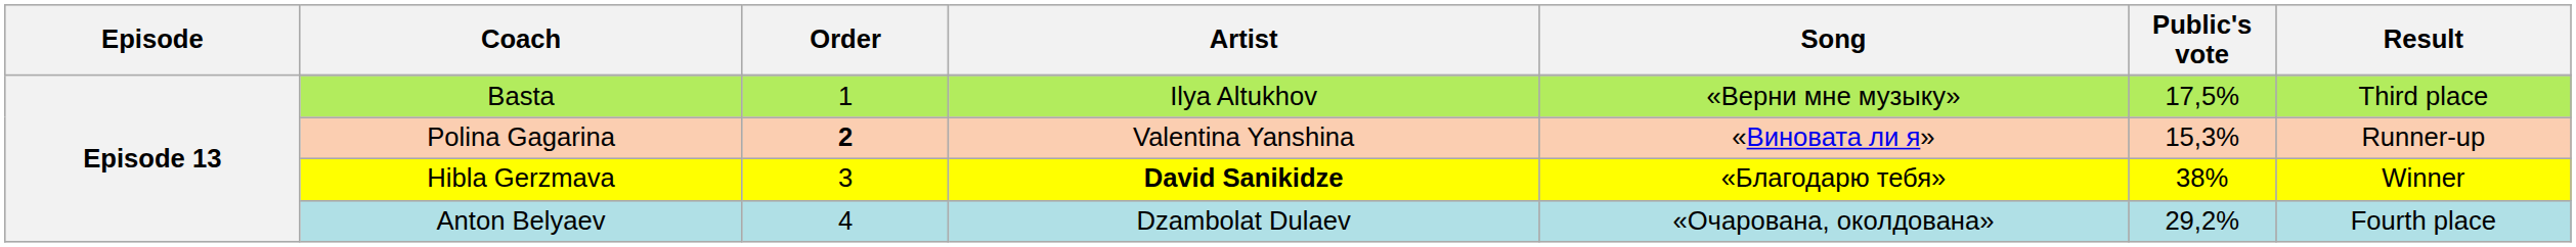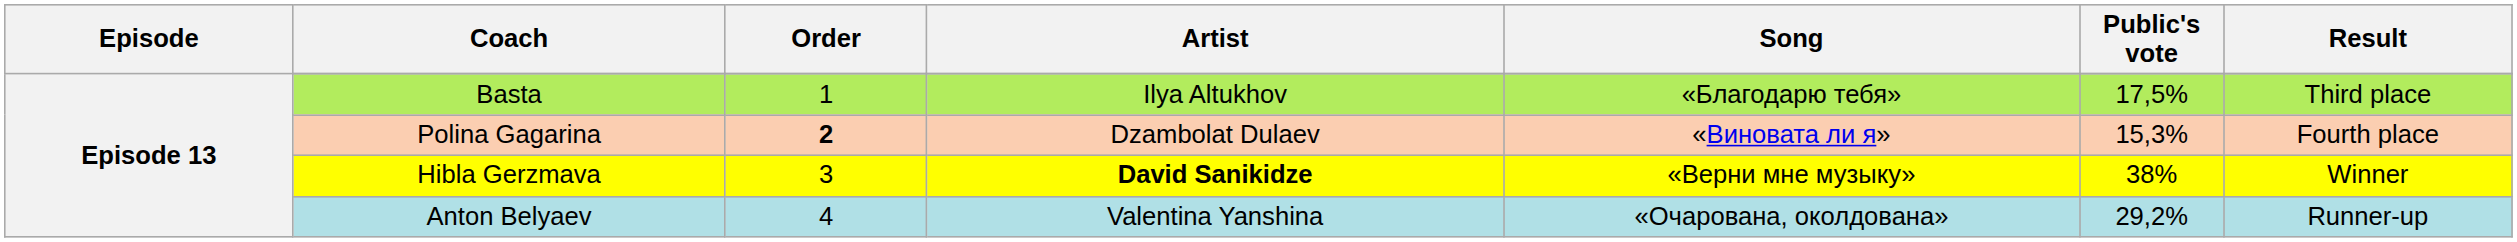 <table class="wikitable" style="text-align:center;">
 <tr>
 <th style="width:10%;">Episode</th>
 <th style="width:15%;">Coach</th>
 <th style="width:7%;">Order</th>
 <th style="width:20%;">Artist</th>
 <th style="width:20%;">Song</th>
 <th style="width:5%;">Public's vote</th>
 <th style="width:10%;">Result</th>
 </tr>
 <tr>
 <th rowspan="5">Episode 13<br></th>
 </tr>
 <tr bgcolor=#B2EC5D>
 <td>Basta</td>
 <td>1</td>
 <td>Ilya Altukhov</td>
-<td>«Верни мне музыку»</td>
+<td>«Благодарю тебя»</td>
 <td>17,5%</td>
 <td>Third place</td>
 </tr>
 <tr style="background:#FBCEB1"|>
 <td>Polina Gagarina</td>
 <td><strong>2</strong></td>
-<td>Valentina Yanshina</td>
+<td>Dzambolat Dulaev</td>
 <td>«<a href='#'>Виновата ли я</a>»</td>
 <td>15,3%</td>
-<td>Runner-up</td>
+<td>Fourth place</td>
 </tr>
 <tr bgcolor=yellow>
 <td>Hibla Gerzmava</td>
 <td>3</td>
 <td><strong>David Sanikidze</strong></td>
-<td>«Благодарю тебя»</td>
+<td>«Верни мне музыку»</td>
 <td>38%</td>
 <td>Winner</td>
 </tr>
 <tr bgcolor=#B0E0E6>
 <td>Anton Belyaev</td>
 <td>4</td>
-<td>Dzambolat Dulaev</td>
+<td>Valentina Yanshina</td>
 <td>«Очарована, околдована»</td>
 <td>29,2%</td>
-<td>Fourth place</td>
+<td>Runner-up</td>
 </tr>
 </table>
